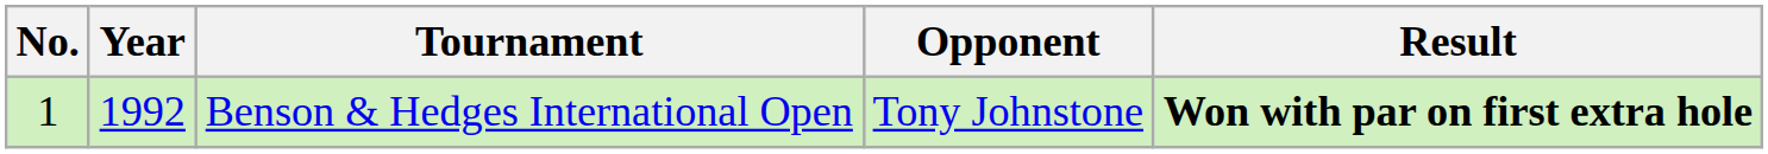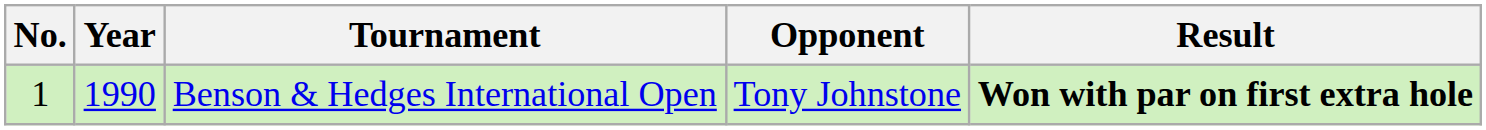 <table class="wikitable" style="font-size:95%;">
 <tr>
 <th>No.</th>
 <th>Year</th>
 <th>Tournament</th>
 <th>Opponent</th>
 <th>Result</th>
 </tr>
 <tr style="background:#D0F0C0;">
 <td align=center>1</td>
-<td><a href='#'>1992</a></td>
+<td><a href='#'>1990</a></td>
 <td><a href='#'>Benson & Hedges International Open</a></td>
 <td> <a href='#'>Tony Johnstone</a></td>
 <td><strong>Won with par on first extra hole</strong></td>
 </tr>
 </table>
